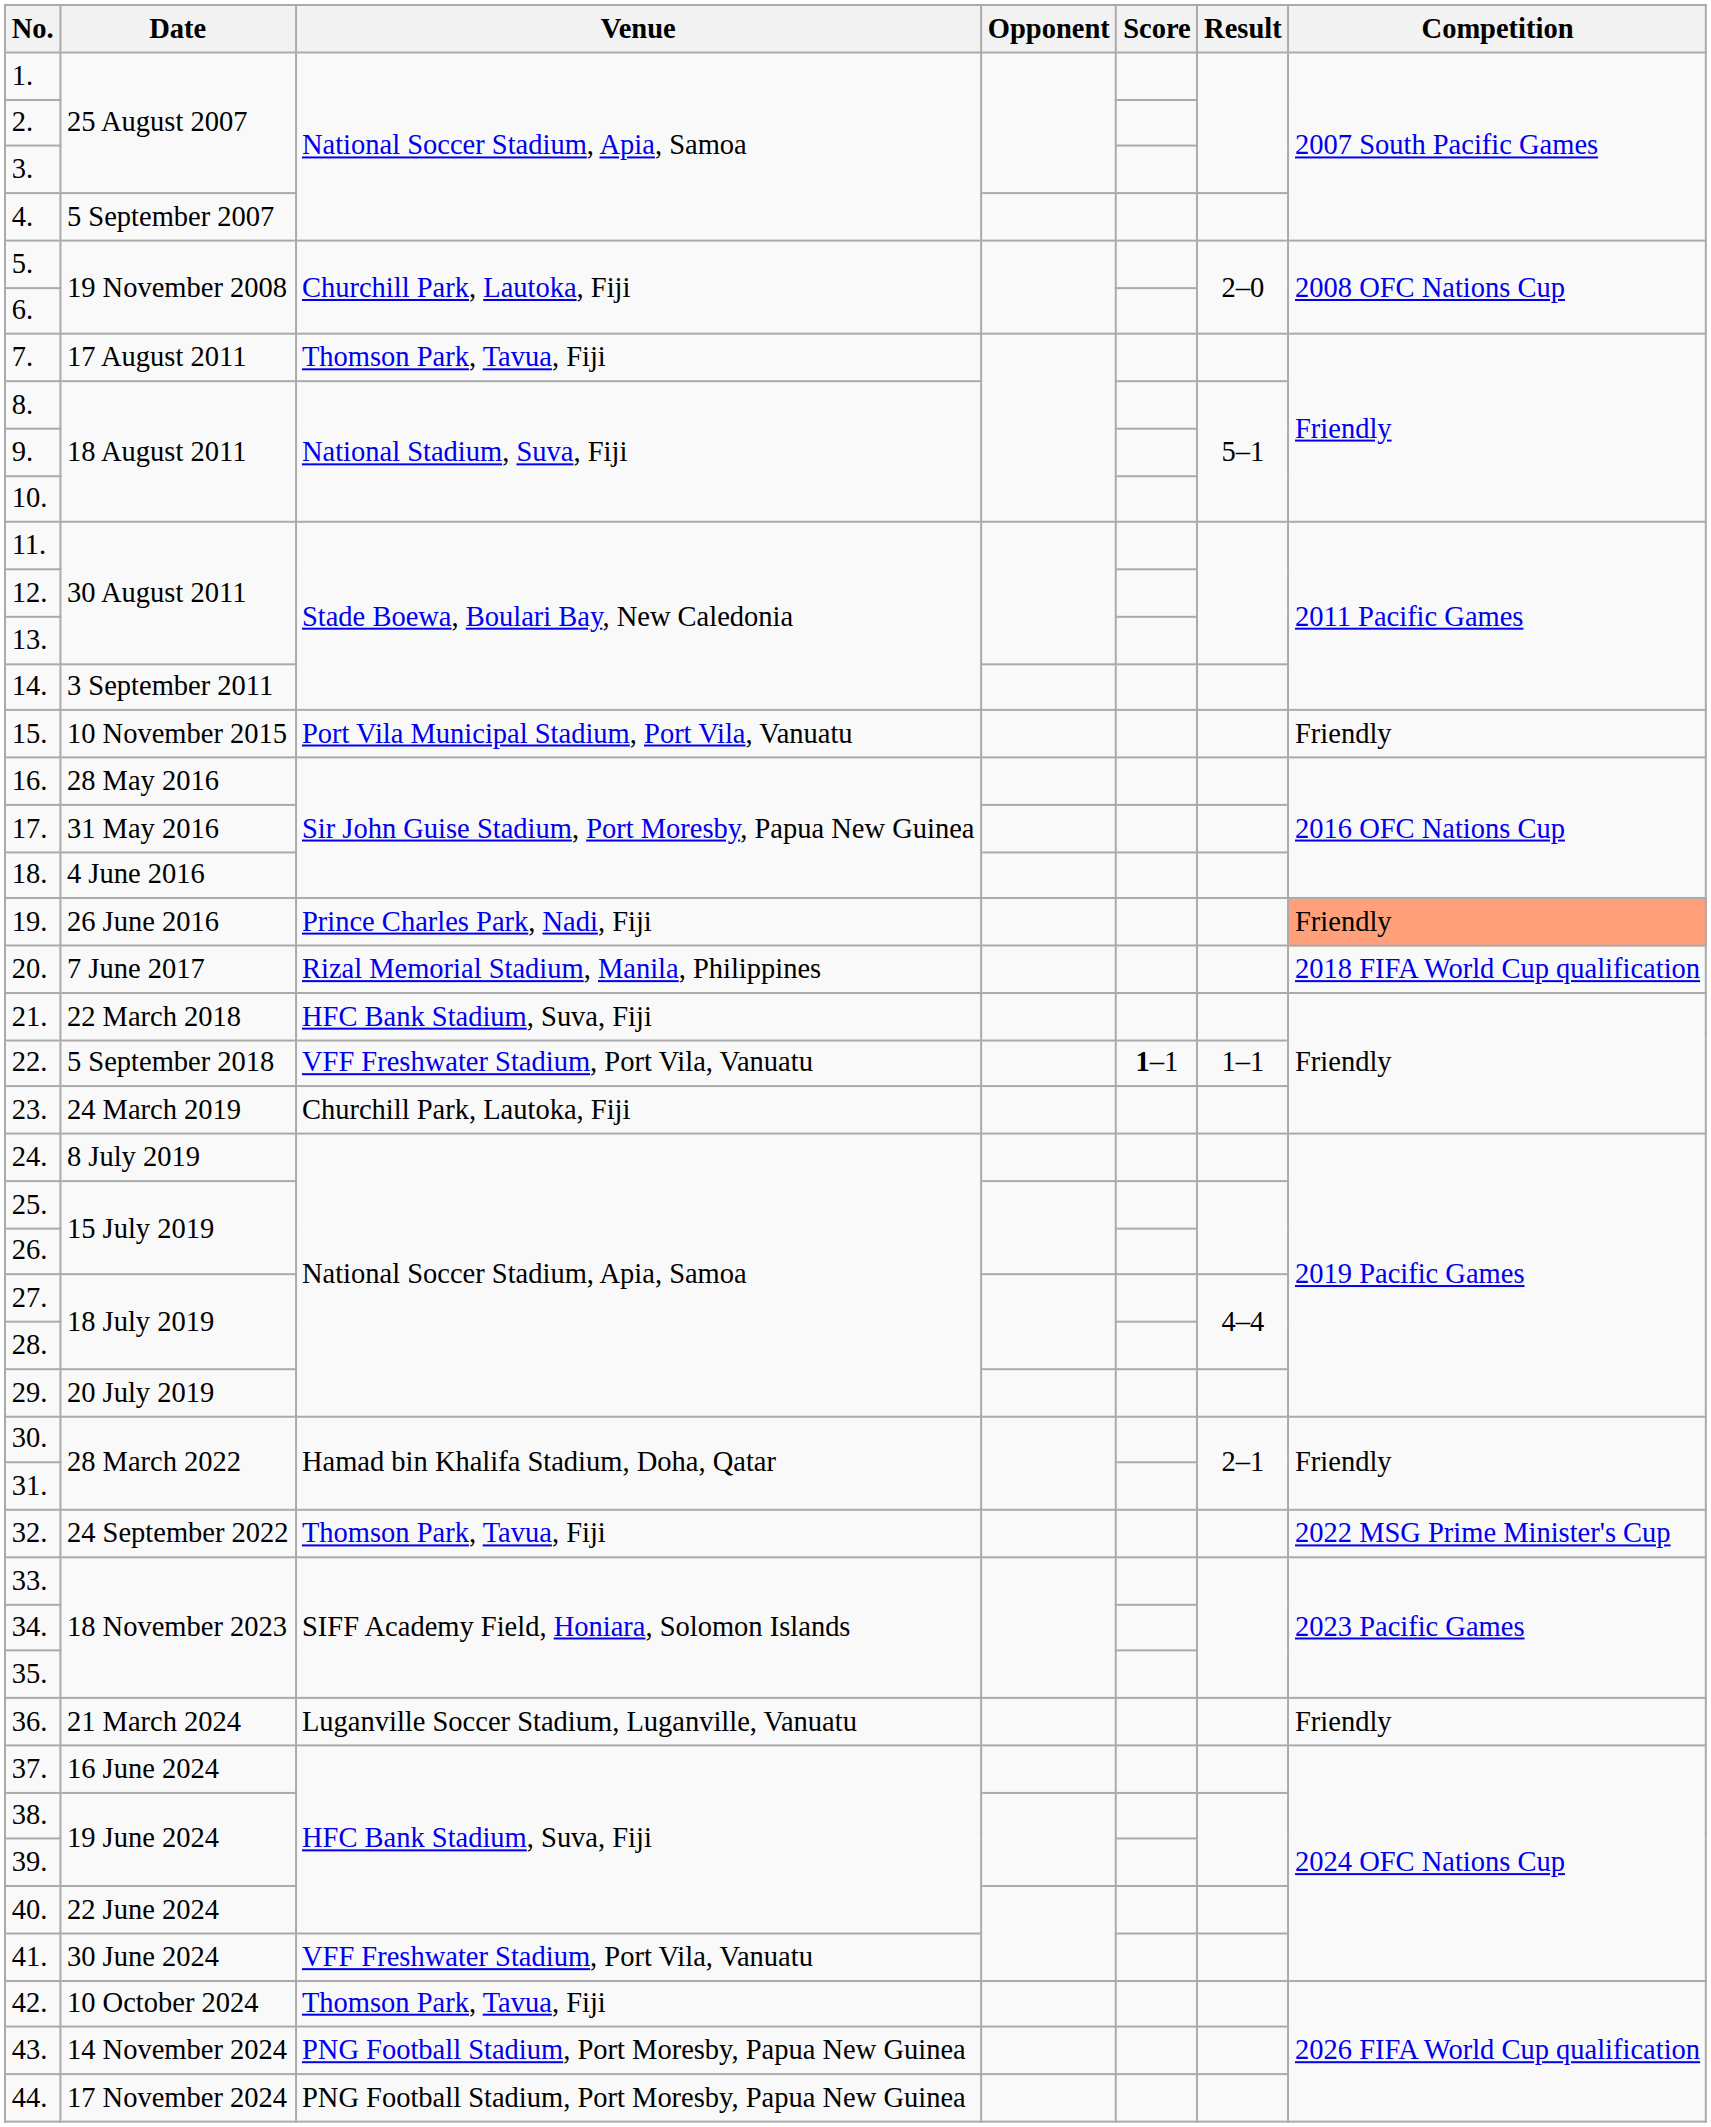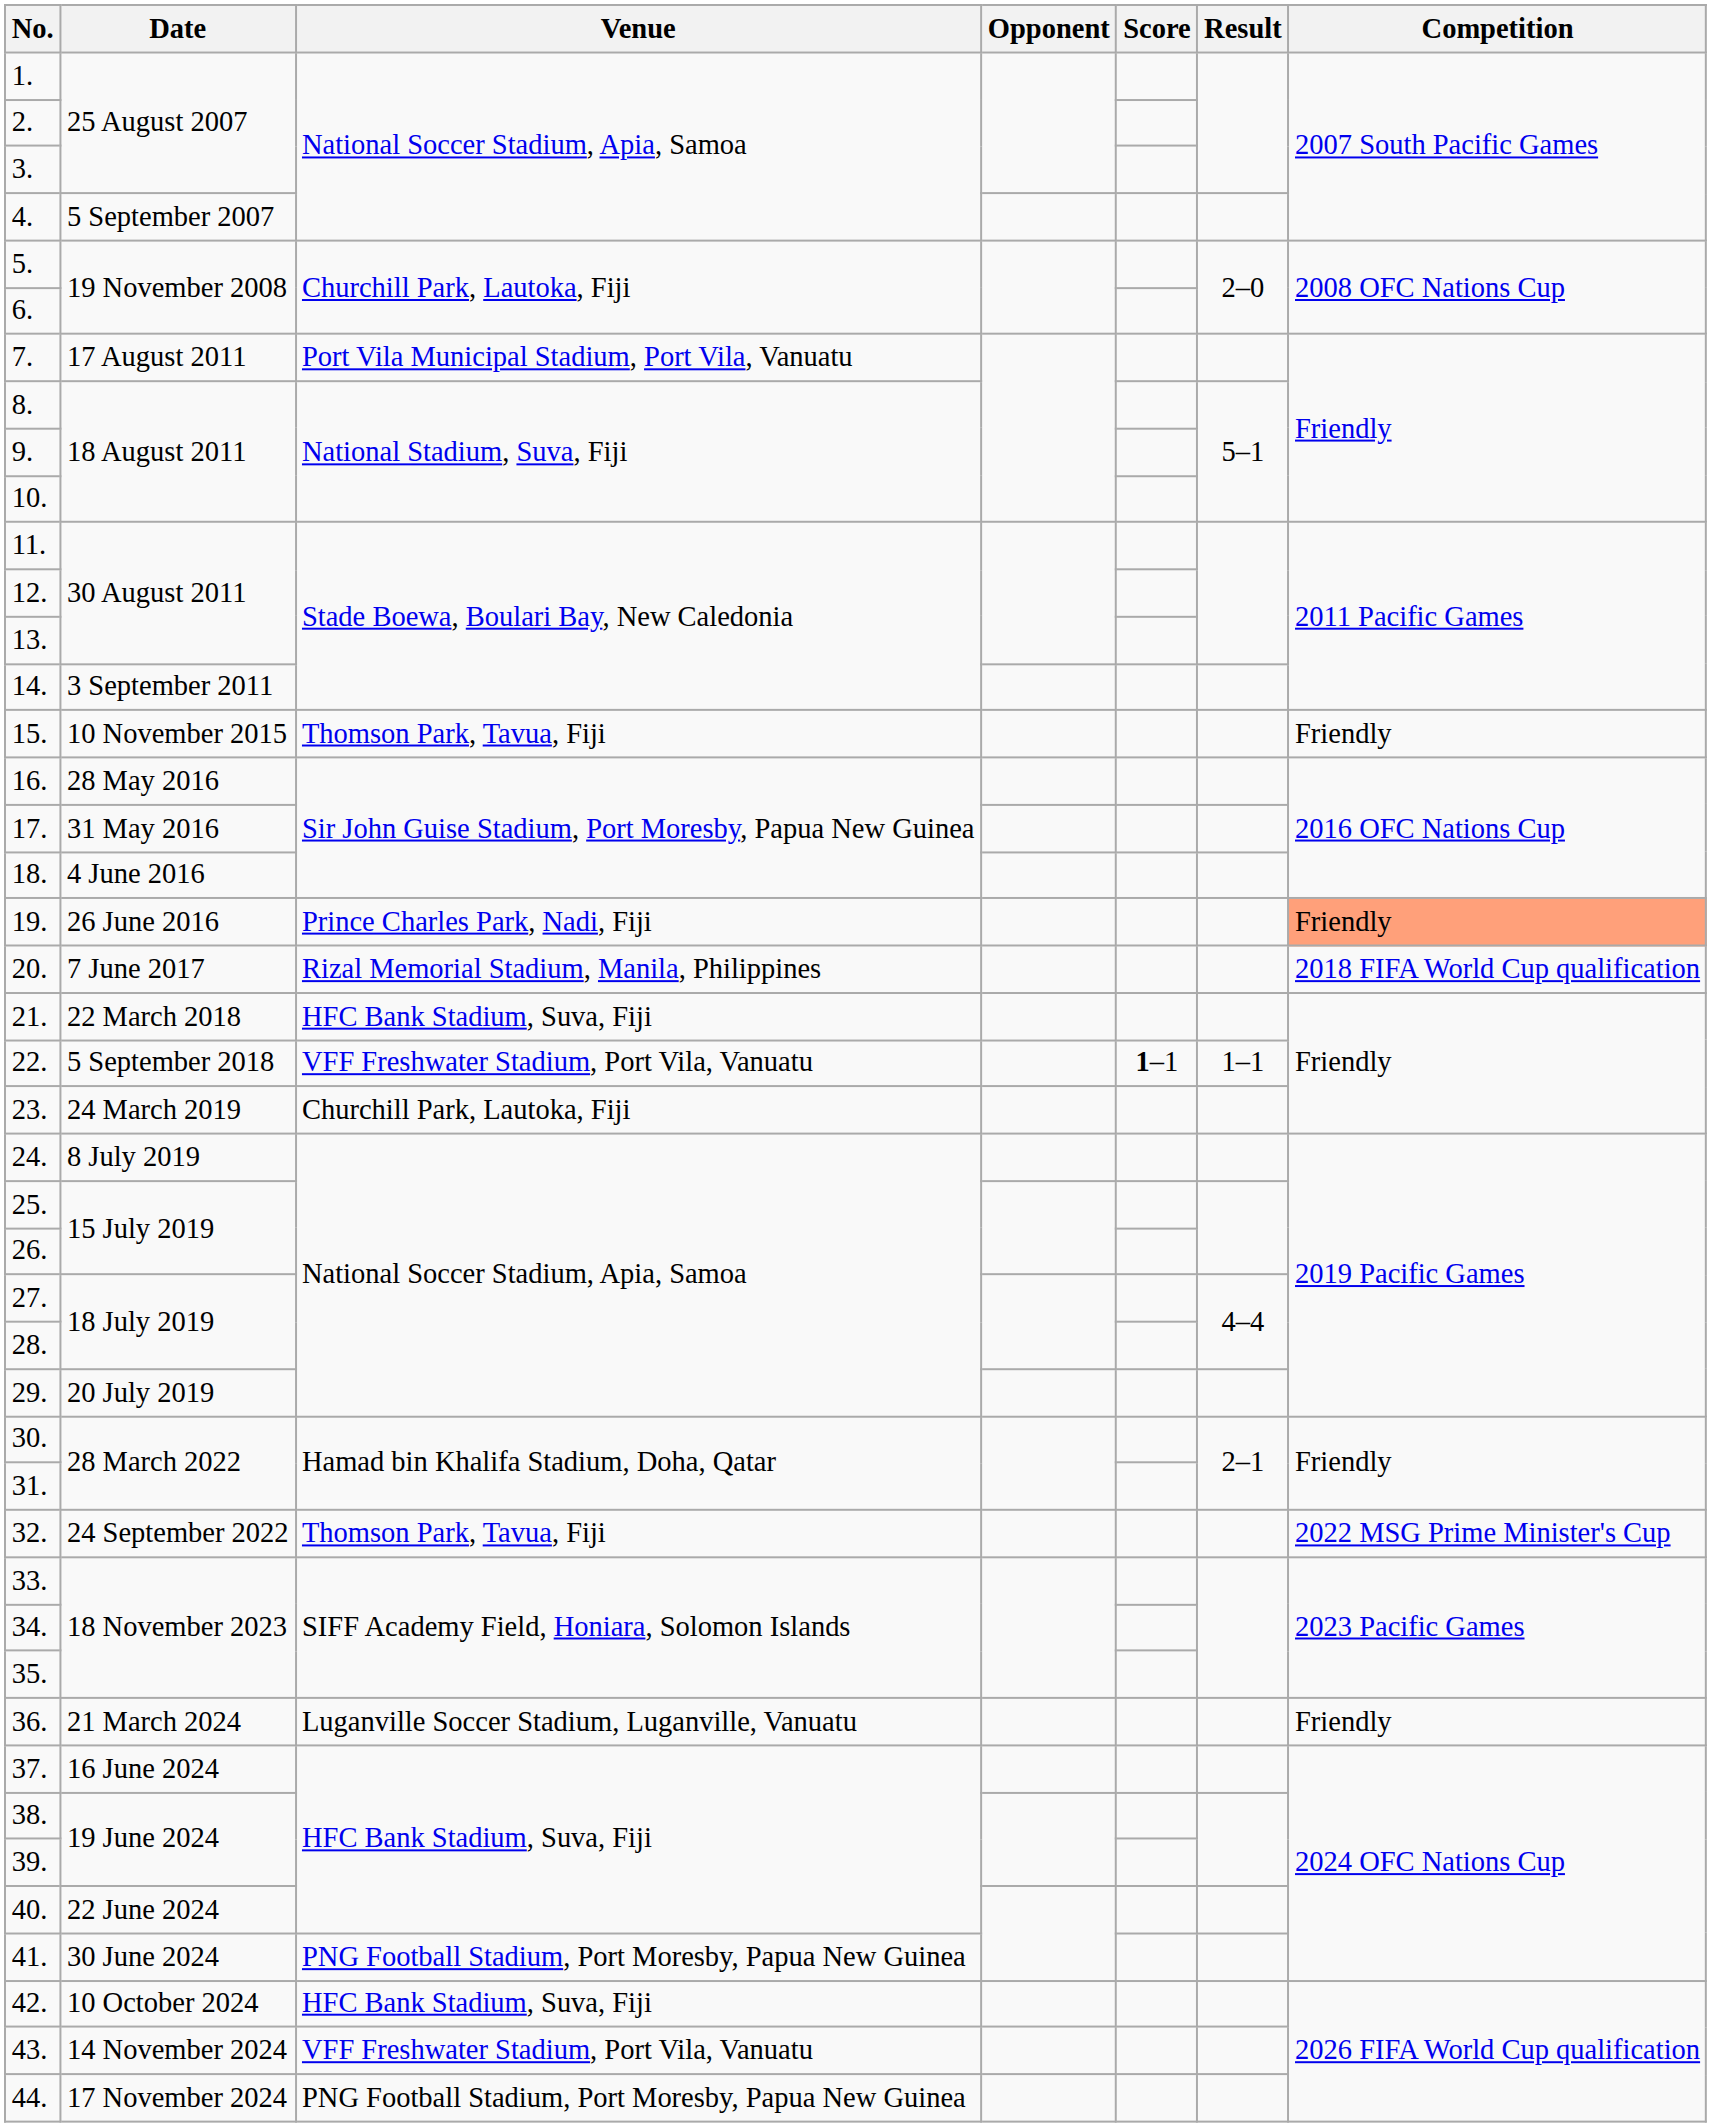 <table class="wikitable sortable" style="font-size:90%">
 <tr>
 <th>No.</th>
 <th>Date</th>
 <th>Venue</th>
 <th>Opponent</th>
 <th>Score</th>
 <th>Result</th>
 <th>Competition</th>
 </tr>
 <tr>
 <td>1.</td>
 <td rowspan="3">25 August 2007</td>
 <td rowspan="4"><a href='#'>National Soccer Stadium</a>, <a href='#'>Apia</a>, Samoa</td>
 <td rowspan="3"></td>
 <td></td>
 <td rowspan="3"></td>
 <td rowspan="4"><a href='#'>2007 South Pacific Games</a></td>
 </tr>
 <tr>
 <td>2.</td>
 <td></td>
 </tr>
 <tr>
 <td>3.</td>
 <td></td>
 </tr>
 <tr>
 <td>4.</td>
 <td>5 September 2007</td>
 <td></td>
 <td></td>
 <td></td>
 </tr>
 <tr>
 <td>5.</td>
 <td rowspan=2>19 November 2008</td>
 <td rowspan=2><a href='#'>Churchill Park</a>, <a href='#'>Lautoka</a>, Fiji</td>
 <td rowspan=2></td>
 <td></td>
 <td rowspan=2 style="text-align:center;">2–0</td>
 <td rowspan=2><a href='#'>2008 OFC Nations Cup</a></td>
 </tr>
 <tr>
 <td>6.</td>
 <td></td>
 </tr>
 <tr>
 <td>7.</td>
 <td>17 August 2011</td>
-<td><a href='#'>Thomson Park</a>, <a href='#'>Tavua</a>, Fiji</td>
+<td><a href='#'>Port Vila Municipal Stadium</a>, <a href='#'>Port Vila</a>, Vanuatu</td>
 <td rowspan=4></td>
 <td></td>
 <td></td>
 <td rowspan=4><a href='#'>Friendly</a></td>
 </tr>
 <tr>
 <td>8.</td>
 <td rowspan=3>18 August 2011</td>
 <td rowspan=3><a href='#'>National Stadium</a>, <a href='#'>Suva</a>, Fiji</td>
 <td></td>
 <td rowspan=3 style="text-align:center;">5–1</td>
 </tr>
 <tr>
 <td>9.</td>
 <td></td>
 </tr>
 <tr>
 <td>10.</td>
 <td></td>
 </tr>
 <tr>
 <td>11.</td>
 <td rowspan="3">30 August 2011</td>
 <td rowspan="4"><a href='#'>Stade Boewa</a>, <a href='#'>Boulari Bay</a>, New Caledonia</td>
 <td rowspan="3"></td>
 <td></td>
 <td rowspan="3"></td>
 <td rowspan="4"><a href='#'>2011 Pacific Games</a></td>
 </tr>
 <tr>
 <td>12.</td>
 <td></td>
 </tr>
 <tr>
 <td>13.</td>
 <td></td>
 </tr>
 <tr>
 <td>14.</td>
 <td>3 September 2011</td>
 <td></td>
 <td></td>
 <td></td>
 </tr>
 <tr>
 <td>15.</td>
 <td>10 November 2015</td>
-<td><a href='#'>Port Vila Municipal Stadium</a>, <a href='#'>Port Vila</a>, Vanuatu</td>
+<td><a href='#'>Thomson Park</a>, <a href='#'>Tavua</a>, Fiji</td>
 <td></td>
 <td></td>
 <td></td>
 <td>Friendly</td>
 </tr>
 <tr>
 <td>16.</td>
 <td>28 May 2016</td>
 <td rowspan=3><a href='#'>Sir John Guise Stadium</a>, <a href='#'>Port Moresby</a>, Papua New Guinea</td>
 <td></td>
 <td></td>
 <td></td>
 <td rowspan=3><a href='#'>2016 OFC Nations Cup</a></td>
 </tr>
 <tr>
 <td>17.</td>
 <td>31 May 2016</td>
 <td></td>
 <td></td>
 <td></td>
 </tr>
 <tr>
 <td>18.</td>
 <td>4 June 2016</td>
 <td></td>
 <td></td>
 <td></td>
 </tr>
 <tr>
 <td>19.</td>
 <td>26 June 2016</td>
 <td><a href='#'>Prince Charles Park</a>, <a href='#'>Nadi</a>, Fiji</td>
 <td></td>
 <td></td>
 <td></td>
 <td style="background: lightsalmon;">Friendly</td>
 </tr>
 <tr>
 <td>20.</td>
 <td>7 June 2017</td>
 <td><a href='#'>Rizal Memorial Stadium</a>, <a href='#'>Manila</a>, Philippines</td>
 <td></td>
 <td></td>
 <td></td>
 <td><a href='#'>2018 FIFA World Cup qualification</a></td>
 </tr>
 <tr>
 <td>21.</td>
 <td>22 March 2018</td>
 <td><a href='#'>HFC Bank Stadium</a>, Suva, Fiji</td>
 <td></td>
 <td></td>
 <td></td>
 <td rowspan=3>Friendly</td>
 </tr>
 <tr>
 <td>22.</td>
 <td>5 September 2018</td>
 <td><a href='#'>VFF Freshwater Stadium</a>, Port Vila, Vanuatu</td>
 <td></td>
 <td align=center><strong>1</strong>–1</td>
 <td align=center>1–1</td>
 </tr>
 <tr>
 <td>23.</td>
 <td>24 March 2019</td>
 <td>Churchill Park, Lautoka, Fiji</td>
 <td></td>
 <td></td>
 <td></td>
 </tr>
 <tr>
 <td>24.</td>
 <td>8 July 2019</td>
 <td rowspan=6>National Soccer Stadium, Apia, Samoa</td>
 <td></td>
 <td></td>
 <td></td>
 <td rowspan=6><a href='#'>2019 Pacific Games</a></td>
 </tr>
 <tr>
 <td>25.</td>
 <td rowspan="2">15 July 2019</td>
 <td rowspan="2"></td>
 <td></td>
 <td rowspan="2"></td>
 </tr>
 <tr>
 <td>26.</td>
 <td></td>
 </tr>
 <tr>
 <td>27.</td>
 <td rowspan=2>18 July 2019</td>
 <td rowspan=2></td>
 <td></td>
 <td rowspan=2 style="text-align:center;">4–4</td>
 </tr>
 <tr>
 <td>28.</td>
 <td></td>
 </tr>
 <tr>
 <td>29.</td>
 <td>20 July 2019</td>
 <td></td>
 <td></td>
 <td></td>
 </tr>
 <tr>
 <td>30.</td>
 <td rowspan=2>28 March 2022</td>
 <td rowspan=2>Hamad bin Khalifa Stadium, Doha, Qatar</td>
 <td rowspan=2></td>
 <td></td>
 <td rowspan=2 style="text-align:center;">2–1</td>
 <td rowspan=2>Friendly</td>
 </tr>
 <tr>
 <td>31.</td>
 <td></td>
 </tr>
 <tr>
 <td>32.</td>
 <td>24 September 2022</td>
 <td><a href='#'>Thomson Park</a>, <a href='#'>Tavua</a>, Fiji</td>
 <td></td>
 <td></td>
 <td></td>
 <td><a href='#'>2022 MSG Prime Minister's Cup</a></td>
 </tr>
 <tr>
 <td>33.</td>
 <td rowspan="3">18 November 2023</td>
 <td rowspan="3">SIFF Academy Field, <a href='#'>Honiara</a>, Solomon Islands</td>
 <td rowspan="3"></td>
 <td></td>
 <td rowspan="3"></td>
 <td rowspan="3"><a href='#'>2023 Pacific Games</a></td>
 </tr>
 <tr>
 <td>34.</td>
 <td></td>
 </tr>
 <tr>
 <td>35.</td>
 <td></td>
 </tr>
 <tr>
 <td>36.</td>
 <td>21 March 2024</td>
 <td>Luganville Soccer Stadium, Luganville, Vanuatu</td>
 <td></td>
 <td></td>
 <td></td>
 <td>Friendly</td>
 </tr>
 <tr>
 <td>37.</td>
 <td>16 June 2024</td>
 <td rowspan="4"><a href='#'>HFC Bank Stadium</a>, Suva, Fiji</td>
 <td></td>
 <td></td>
 <td></td>
 <td rowspan="5"><a href='#'>2024 OFC Nations Cup</a></td>
 </tr>
 <tr>
 <td>38.</td>
 <td rowspan="2">19 June 2024</td>
 <td rowspan="2"></td>
 <td></td>
 <td rowspan="2"></td>
 </tr>
 <tr>
 <td>39.</td>
 <td></td>
 </tr>
 <tr>
 <td>40.</td>
 <td>22 June 2024</td>
 <td rowspan="2"></td>
 <td></td>
 <td></td>
 </tr>
 <tr>
 <td>41.</td>
 <td>30 June 2024</td>
-<td><a href='#'>VFF Freshwater Stadium</a>, Port Vila, Vanuatu</td>
+<td><a href='#'>PNG Football Stadium</a>, Port Moresby, Papua New Guinea</td>
 <td></td>
 <td></td>
 </tr>
 <tr>
 <td>42.</td>
 <td>10 October 2024</td>
-<td><a href='#'>Thomson Park</a>, <a href='#'>Tavua</a>, Fiji</td>
+<td><a href='#'>HFC Bank Stadium</a>, Suva, Fiji</td>
 <td></td>
 <td></td>
 <td></td>
 <td rowspan="3"><a href='#'>2026 FIFA World Cup qualification</a></td>
 </tr>
 <tr>
 <td>43.</td>
 <td>14 November 2024</td>
-<td><a href='#'>PNG Football Stadium</a>, Port Moresby, Papua New Guinea</td>
+<td><a href='#'>VFF Freshwater Stadium</a>, Port Vila, Vanuatu</td>
 <td></td>
 <td></td>
 <td></td>
 </tr>
 <tr>
 <td>44.</td>
 <td>17 November 2024</td>
 <td>PNG Football Stadium, Port Moresby, Papua New Guinea</td>
 <td></td>
 <td></td>
 <td></td>
 </tr>
 </table>
